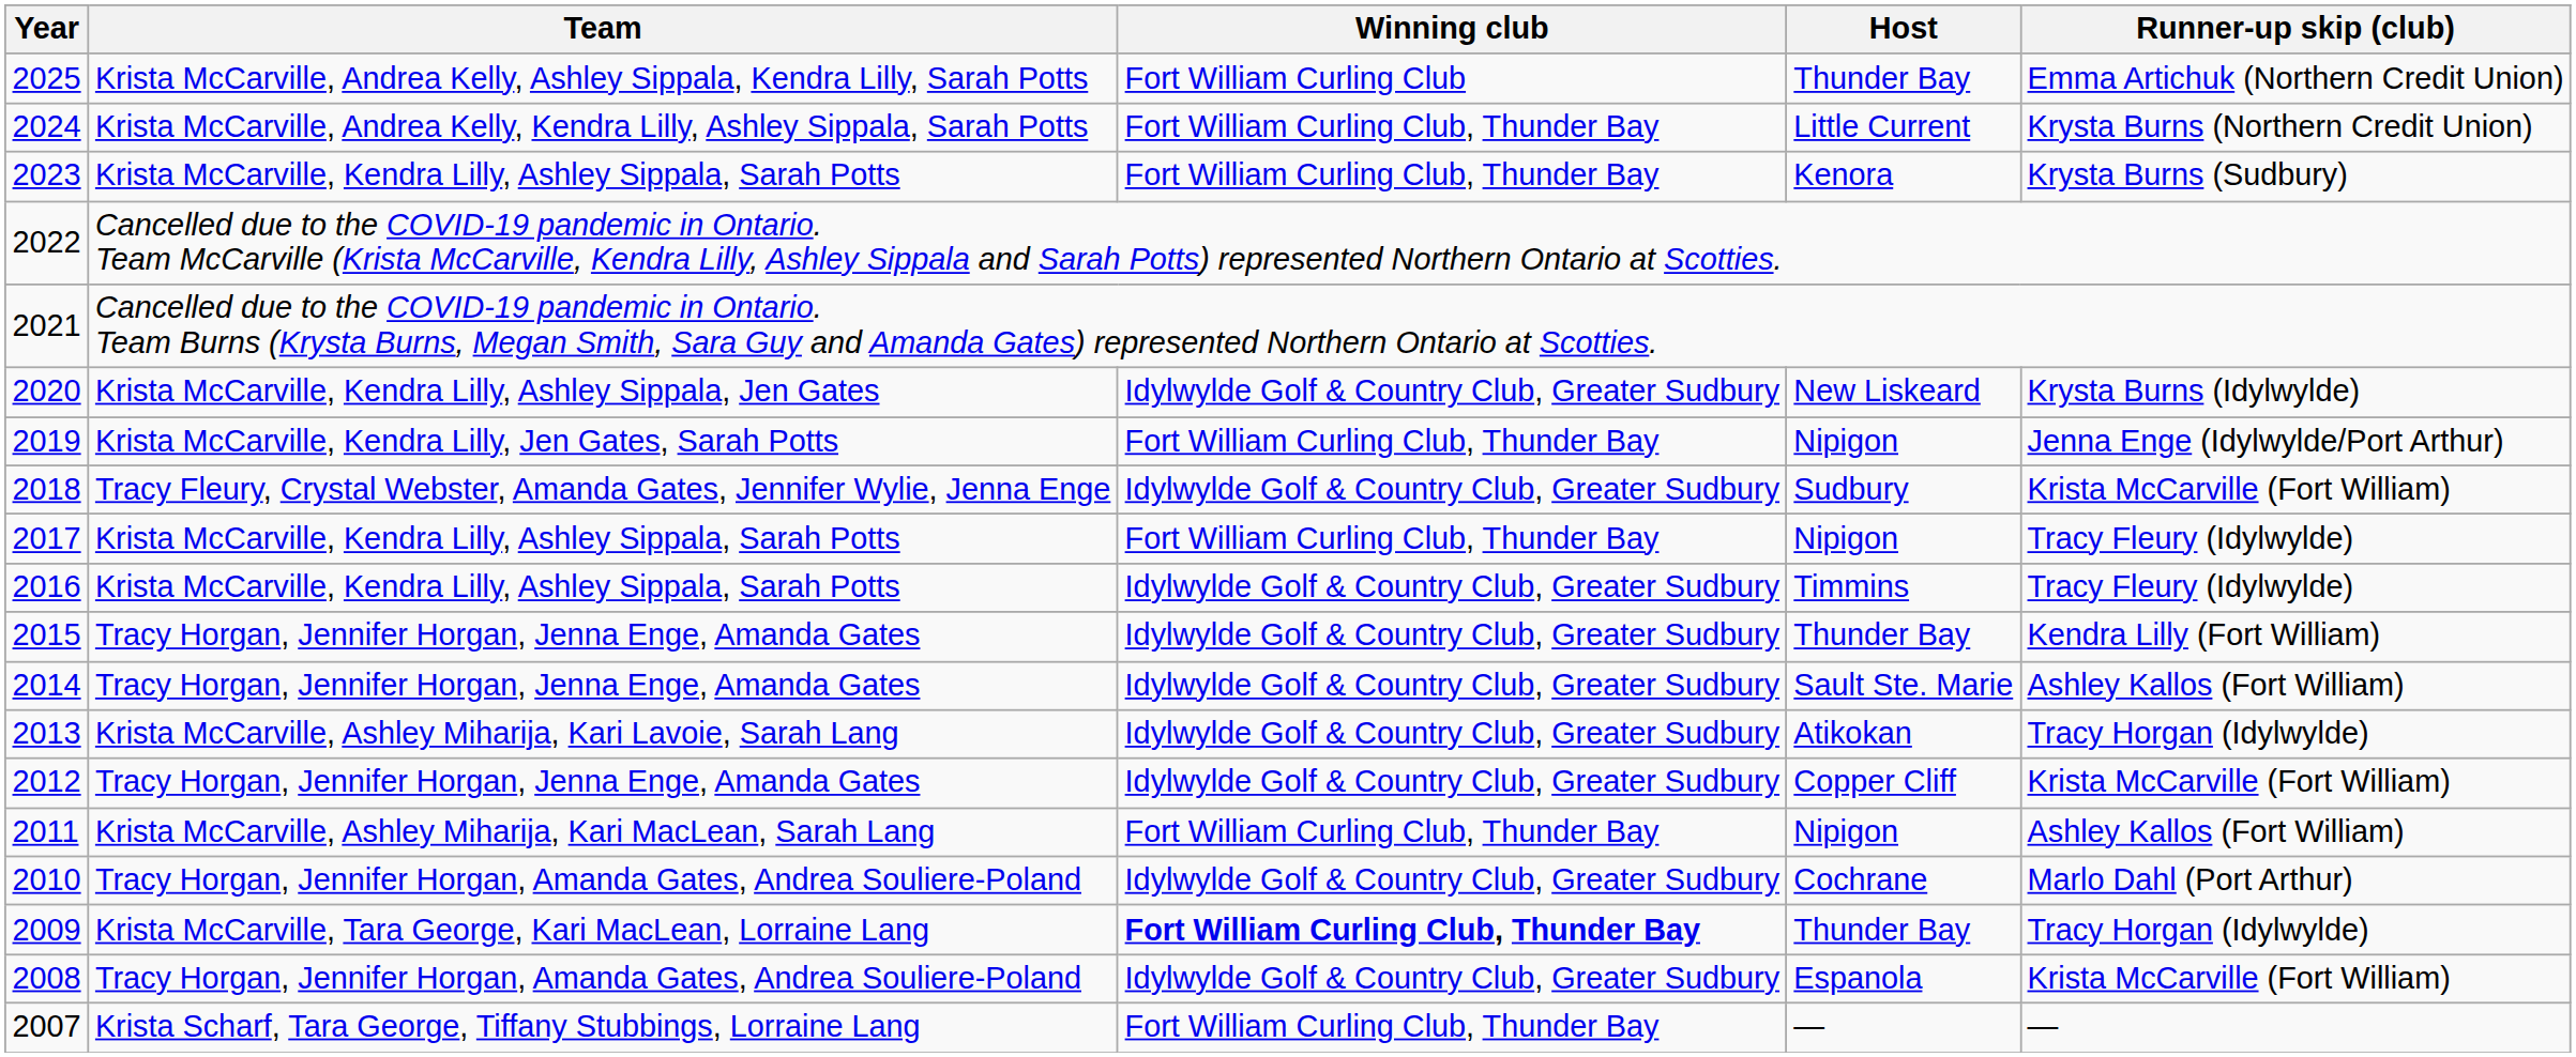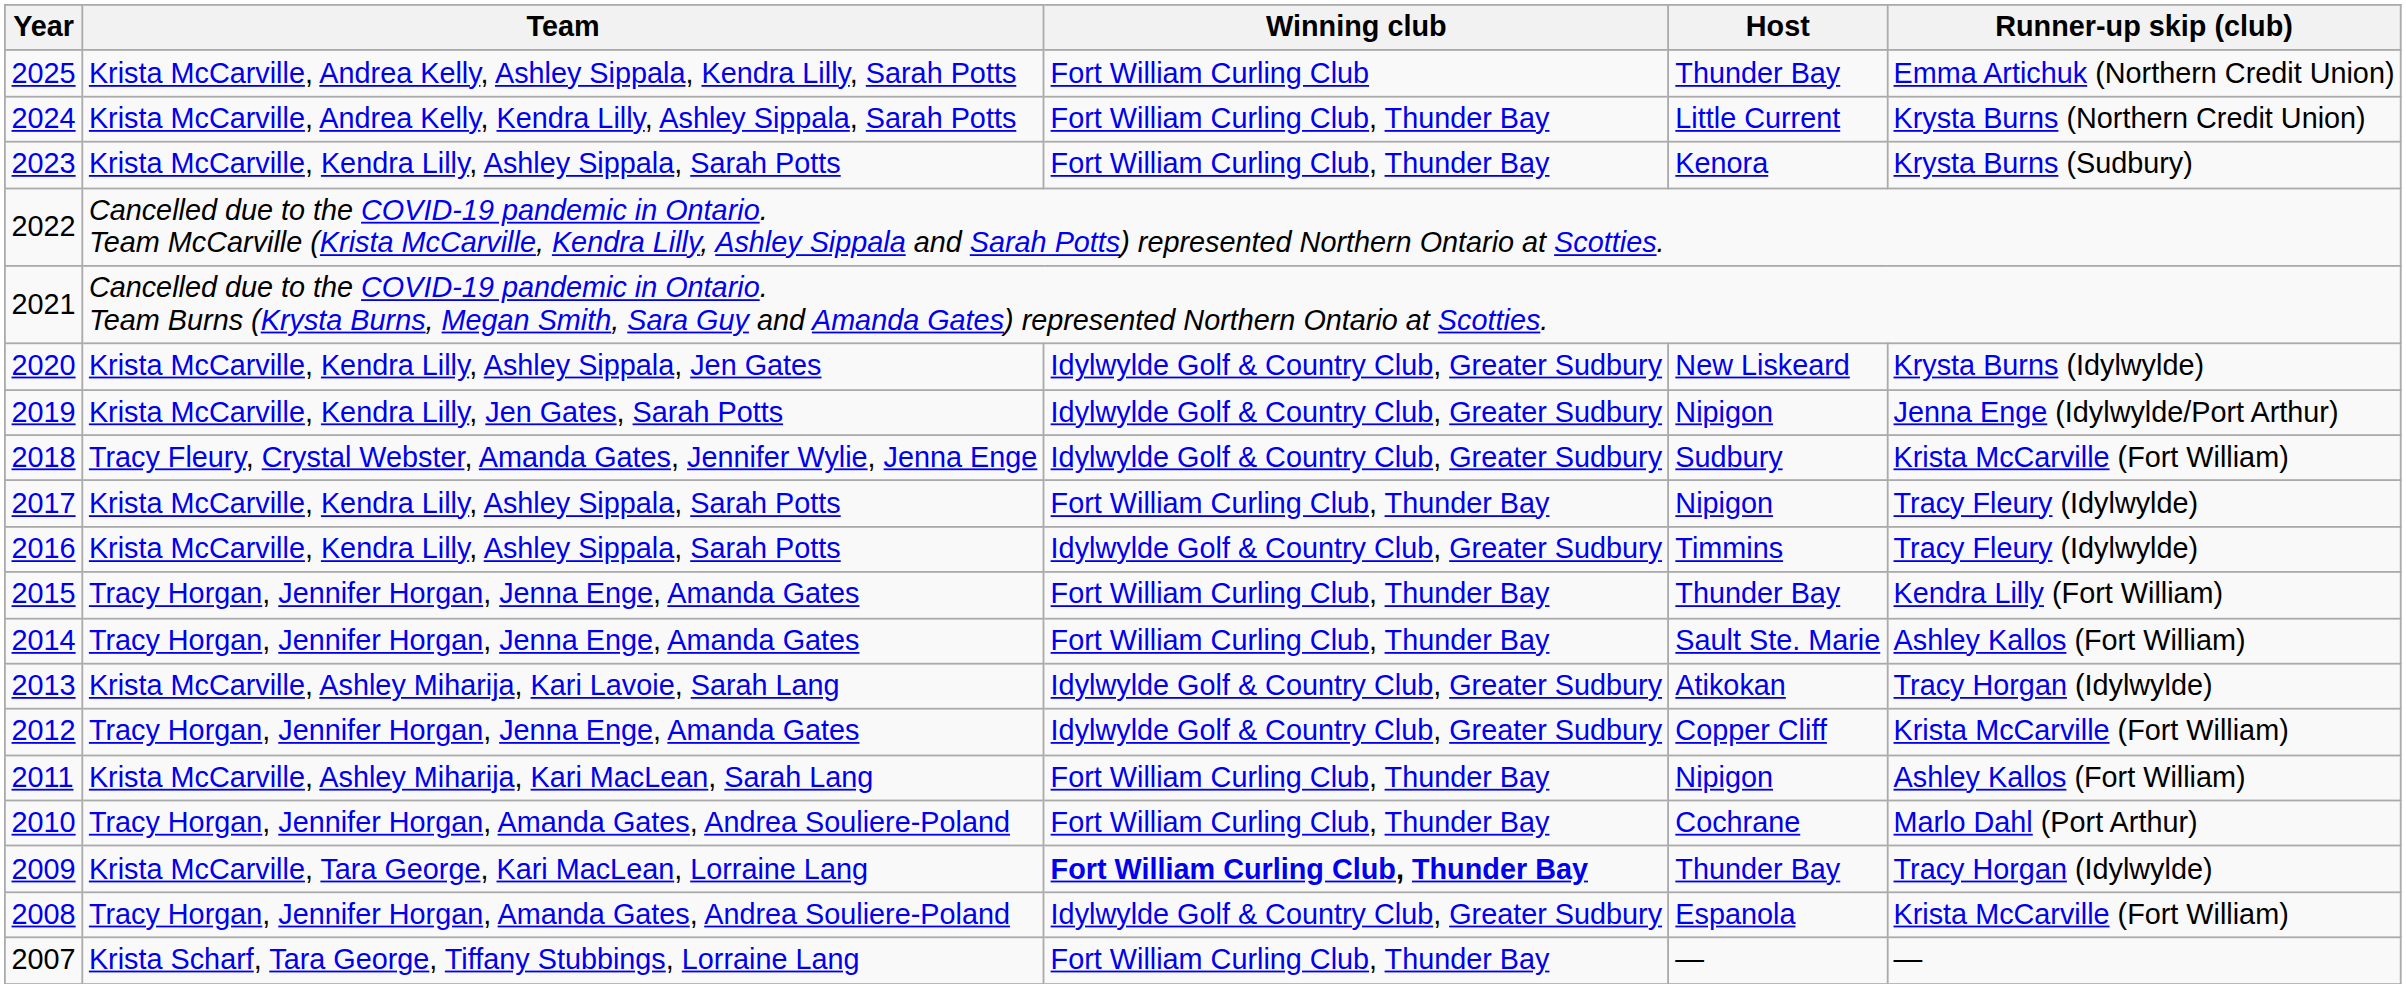 <table class="wikitable">
 <tr>
 <th scope="col">Year</th>
 <th scope="col">Team</th>
 <th scope="col">Winning club</th>
 <th scope="col">Host</th>
 <th scope="col">Runner-up skip (club)</th>
 </tr>
 <tr>
 <td><a href='#'>2025</a></td>
 <td><a href='#'>Krista McCarville</a>, <a href='#'>Andrea Kelly</a>, <a href='#'>Ashley Sippala</a>, <a href='#'>Kendra Lilly</a>, <a href='#'>Sarah Potts</a></td>
 <td><a href='#'>Fort William Curling Club</a></td>
 <td><a href='#'>Thunder Bay</a></td>
 <td><a href='#'>Emma Artichuk</a> (Northern Credit Union)</td>
 </tr>
 <tr>
 <td><a href='#'>2024</a></td>
 <td><a href='#'>Krista McCarville</a>, <a href='#'>Andrea Kelly</a>, <a href='#'>Kendra Lilly</a>, <a href='#'>Ashley Sippala</a>, <a href='#'>Sarah Potts</a></td>
 <td><a href='#'>Fort William Curling Club</a>, <a href='#'>Thunder Bay</a></td>
 <td><a href='#'>Little Current</a></td>
 <td><a href='#'>Krysta Burns</a> (Northern Credit Union)</td>
 </tr>
 <tr>
 <td><a href='#'>2023</a></td>
 <td><a href='#'>Krista McCarville</a>, <a href='#'>Kendra Lilly</a>, <a href='#'>Ashley Sippala</a>, <a href='#'>Sarah Potts</a></td>
 <td><a href='#'>Fort William Curling Club</a>, <a href='#'>Thunder Bay</a></td>
 <td><a href='#'>Kenora</a></td>
 <td><a href='#'>Krysta Burns</a> (Sudbury)</td>
 </tr>
 <tr>
 <td>2022</td>
 <td colspan="4"><em>Cancelled due to the <a href='#'>COVID-19 pandemic in Ontario</a>. <br> Team McCarville (<a href='#'>Krista McCarville</a>, <a href='#'>Kendra Lilly</a>, <a href='#'>Ashley Sippala</a> and <a href='#'>Sarah Potts</a>) represented Northern Ontario at <a href='#'>Scotties</a>.</em></td>
 </tr>
 <tr>
 <td>2021</td>
 <td colspan="4"><em>Cancelled due to the <a href='#'>COVID-19 pandemic in Ontario</a>. <br> Team Burns (<a href='#'>Krysta Burns</a>, <a href='#'>Megan Smith</a>, <a href='#'>Sara Guy</a> and <a href='#'>Amanda Gates</a>) represented Northern Ontario at <a href='#'>Scotties</a>.</em></td>
 </tr>
 <tr>
 <td><a href='#'>2020</a></td>
 <td><a href='#'>Krista McCarville</a>, <a href='#'>Kendra Lilly</a>, <a href='#'>Ashley Sippala</a>, <a href='#'>Jen Gates</a></td>
 <td><a href='#'>Idylwylde Golf & Country Club</a>, <a href='#'>Greater Sudbury</a></td>
 <td><a href='#'>New Liskeard</a></td>
 <td><a href='#'>Krysta Burns</a> (Idylwylde)</td>
 </tr>
 <tr>
 <td><a href='#'>2019</a></td>
 <td><a href='#'>Krista McCarville</a>, <a href='#'>Kendra Lilly</a>, <a href='#'>Jen Gates</a>, <a href='#'>Sarah Potts</a></td>
-<td><a href='#'>Fort William Curling Club</a>, <a href='#'>Thunder Bay</a></td>
+<td><a href='#'>Idylwylde Golf & Country Club</a>, <a href='#'>Greater Sudbury</a></td>
 <td><a href='#'>Nipigon</a></td>
 <td><a href='#'>Jenna Enge</a> (Idylwylde/Port Arthur)</td>
 </tr>
 <tr>
 <td><a href='#'>2018</a></td>
 <td><a href='#'>Tracy Fleury</a>, <a href='#'>Crystal Webster</a>, <a href='#'>Amanda Gates</a>, <a href='#'>Jennifer Wylie</a>, <a href='#'>Jenna Enge</a></td>
 <td><a href='#'>Idylwylde Golf & Country Club</a>, <a href='#'>Greater Sudbury</a></td>
 <td><a href='#'>Sudbury</a></td>
 <td><a href='#'>Krista McCarville</a> (Fort William)</td>
 </tr>
 <tr>
 <td><a href='#'>2017</a></td>
 <td><a href='#'>Krista McCarville</a>, <a href='#'>Kendra Lilly</a>, <a href='#'>Ashley Sippala</a>, <a href='#'>Sarah Potts</a></td>
 <td><a href='#'>Fort William Curling Club</a>, <a href='#'>Thunder Bay</a></td>
 <td><a href='#'>Nipigon</a></td>
 <td><a href='#'>Tracy Fleury</a> (Idylwylde)</td>
 </tr>
 <tr>
 <td><a href='#'>2016</a></td>
 <td><a href='#'>Krista McCarville</a>, <a href='#'>Kendra Lilly</a>, <a href='#'>Ashley Sippala</a>, <a href='#'>Sarah Potts</a></td>
 <td><a href='#'>Idylwylde Golf & Country Club</a>, <a href='#'>Greater Sudbury</a></td>
 <td><a href='#'>Timmins</a></td>
 <td><a href='#'>Tracy Fleury</a> (Idylwylde)</td>
 </tr>
 <tr>
 <td><a href='#'>2015</a></td>
 <td><a href='#'>Tracy Horgan</a>, <a href='#'>Jennifer Horgan</a>, <a href='#'>Jenna Enge</a>, <a href='#'>Amanda Gates</a></td>
-<td><a href='#'>Idylwylde Golf & Country Club</a>, <a href='#'>Greater Sudbury</a></td>
+<td><a href='#'>Fort William Curling Club</a>, <a href='#'>Thunder Bay</a></td>
 <td><a href='#'>Thunder Bay</a></td>
 <td><a href='#'>Kendra Lilly</a> (Fort William)</td>
 </tr>
 <tr>
 <td><a href='#'>2014</a></td>
 <td><a href='#'>Tracy Horgan</a>, <a href='#'>Jennifer Horgan</a>, <a href='#'>Jenna Enge</a>, <a href='#'>Amanda Gates</a></td>
-<td><a href='#'>Idylwylde Golf & Country Club</a>, <a href='#'>Greater Sudbury</a></td>
+<td><a href='#'>Fort William Curling Club</a>, <a href='#'>Thunder Bay</a></td>
 <td><a href='#'>Sault Ste. Marie</a></td>
 <td><a href='#'>Ashley Kallos</a> (Fort William)</td>
 </tr>
 <tr>
 <td><a href='#'>2013</a></td>
 <td><a href='#'>Krista McCarville</a>, <a href='#'>Ashley Miharija</a>, <a href='#'>Kari Lavoie</a>, <a href='#'>Sarah Lang</a></td>
 <td><a href='#'>Idylwylde Golf & Country Club</a>, <a href='#'>Greater Sudbury</a></td>
 <td><a href='#'>Atikokan</a></td>
 <td><a href='#'>Tracy Horgan</a> (Idylwylde)</td>
 </tr>
 <tr>
 <td><a href='#'>2012</a></td>
 <td><a href='#'>Tracy Horgan</a>, <a href='#'>Jennifer Horgan</a>, <a href='#'>Jenna Enge</a>, <a href='#'>Amanda Gates</a></td>
 <td><a href='#'>Idylwylde Golf & Country Club</a>, <a href='#'>Greater Sudbury</a></td>
 <td><a href='#'>Copper Cliff</a></td>
 <td><a href='#'>Krista McCarville</a> (Fort William)</td>
 </tr>
 <tr>
 <td><a href='#'>2011</a></td>
 <td><a href='#'>Krista McCarville</a>, <a href='#'>Ashley Miharija</a>, <a href='#'>Kari MacLean</a>, <a href='#'>Sarah Lang</a></td>
 <td><a href='#'>Fort William Curling Club</a>, <a href='#'>Thunder Bay</a></td>
 <td><a href='#'>Nipigon</a></td>
 <td><a href='#'>Ashley Kallos</a> (Fort William)</td>
 </tr>
 <tr>
 <td><a href='#'>2010</a></td>
 <td><a href='#'>Tracy Horgan</a>, <a href='#'>Jennifer Horgan</a>, <a href='#'>Amanda Gates</a>, <a href='#'>Andrea Souliere-Poland</a></td>
-<td><a href='#'>Idylwylde Golf & Country Club</a>, <a href='#'>Greater Sudbury</a></td>
+<td><a href='#'>Fort William Curling Club</a>, <a href='#'>Thunder Bay</a></td>
 <td><a href='#'>Cochrane</a></td>
 <td><a href='#'>Marlo Dahl</a> (Port Arthur)</td>
 </tr>
 <tr>
 <td><a href='#'>2009</a></td>
 <td><a href='#'>Krista McCarville</a>, <a href='#'>Tara George</a>, <a href='#'>Kari MacLean</a>, <a href='#'>Lorraine Lang</a></td>
 <td><strong><a href='#'>Fort William Curling Club</a>, <a href='#'>Thunder Bay</a></strong></td>
 <td><a href='#'>Thunder Bay</a></td>
 <td><a href='#'>Tracy Horgan</a> (Idylwylde)</td>
 </tr>
 <tr>
 <td><a href='#'>2008</a></td>
 <td><a href='#'>Tracy Horgan</a>, <a href='#'>Jennifer Horgan</a>, <a href='#'>Amanda Gates</a>, <a href='#'>Andrea Souliere-Poland</a></td>
 <td><a href='#'>Idylwylde Golf & Country Club</a>, <a href='#'>Greater Sudbury</a></td>
 <td><a href='#'>Espanola</a></td>
 <td><a href='#'>Krista McCarville</a> (Fort William)</td>
 </tr>
 <tr>
 <td>2007</td>
 <td><a href='#'>Krista Scharf</a>, <a href='#'>Tara George</a>, <a href='#'>Tiffany Stubbings</a>, <a href='#'>Lorraine Lang</a></td>
 <td><a href='#'>Fort William Curling Club</a>, <a href='#'>Thunder Bay</a></td>
 <td>—</td>
 <td>—</td>
 </tr>
 </table>
